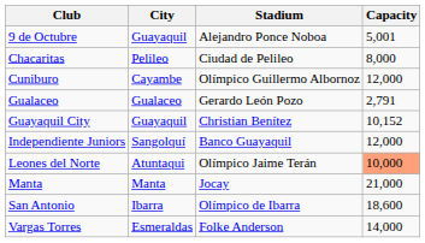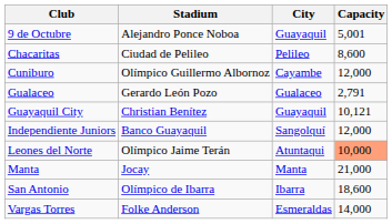 <table class="wikitable sortable">
 <tr>
 <th>Club</th>
+<th>Stadium</th>
 <th>City</th>
-<th>Stadium</th>
 <th>Capacity</th>
 </tr>
 <tr>
 <td><a href='#'>9 de Octubre</a></td>
+<td>Alejandro Ponce Noboa</td>
 <td><a href='#'>Guayaquil</a></td>
-<td>Alejandro Ponce Noboa</td>
 <td>5,001</td>
 </tr>
 <tr>
 <td><a href='#'>Chacaritas</a></td>
+<td>Ciudad de Pelileo</td>
 <td><a href='#'>Pelileo</a></td>
-<td>Ciudad de Pelileo</td>
-<td>8,000</td>
+<td>8,600</td>
 </tr>
 <tr>
 <td><a href='#'>Cuniburo</a></td>
+<td>Olímpico Guillermo Albornoz</td>
 <td><a href='#'>Cayambe</a></td>
-<td>Olímpico Guillermo Albornoz</td>
 <td>12,000</td>
 </tr>
 <tr>
 <td><a href='#'>Gualaceo</a></td>
+<td>Gerardo León Pozo</td>
 <td><a href='#'>Gualaceo</a></td>
-<td>Gerardo León Pozo</td>
 <td>2,791</td>
 </tr>
 <tr>
 <td><a href='#'>Guayaquil City</a></td>
+<td><a href='#'>Christian Benítez</a></td>
 <td><a href='#'>Guayaquil</a></td>
-<td><a href='#'>Christian Benítez</a></td>
-<td>10,152</td>
+<td>10,121</td>
 </tr>
 <tr>
 <td><a href='#'>Independiente Juniors</a></td>
+<td><a href='#'>Banco Guayaquil</a></td>
 <td><a href='#'>Sangolquí</a></td>
-<td><a href='#'>Banco Guayaquil</a></td>
 <td>12,000</td>
 </tr>
 <tr>
 <td><a href='#'>Leones del Norte</a></td>
+<td>Olímpico Jaime Terán</td>
 <td><a href='#'>Atuntaqui</a></td>
-<td>Olímpico Jaime Terán</td>
 <td style="background: lightsalmon;">10,000</td>
 </tr>
 <tr>
 <td><a href='#'>Manta</a></td>
+<td><a href='#'>Jocay</a></td>
 <td><a href='#'>Manta</a></td>
-<td><a href='#'>Jocay</a></td>
 <td>21,000</td>
 </tr>
 <tr>
 <td><a href='#'>San Antonio</a></td>
+<td><a href='#'>Olímpico de Ibarra</a></td>
 <td><a href='#'>Ibarra</a></td>
-<td><a href='#'>Olímpico de Ibarra</a></td>
 <td>18,600</td>
 </tr>
 <tr>
 <td><a href='#'>Vargas Torres</a></td>
+<td><a href='#'>Folke Anderson</a></td>
 <td><a href='#'>Esmeraldas</a></td>
-<td><a href='#'>Folke Anderson</a></td>
 <td>14,000</td>
 </tr>
 </table>
